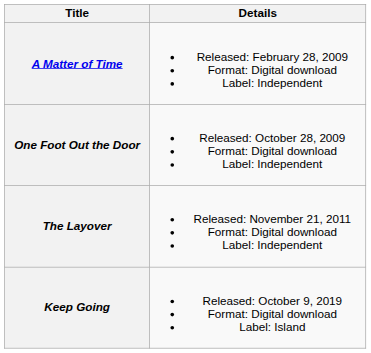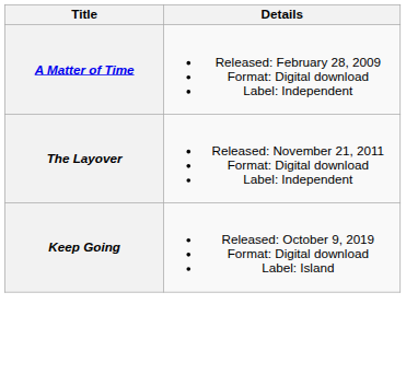 <table class="wikitable plainrowheaders" style="text-align:center;">
 <tr>
 <th scope="col" style="width:12em;">Title</th>
 <th scope="col" style="width:18em;">Details</th>
 </tr>
 <tr>
 <th scope="row"><em><a href='#'>A Matter of Time</a></em></th>
 <td><br><ul><li>Released: February 28, 2009</li><li>Format: Digital download</li><li>Label: Independent</li></ul></td>
 </tr>
 <tr>
-<th scope="row"><em>One Foot Out the Door</em></th>
-<td><br><ul><li>Released: October 28, 2009</li><li>Format: Digital download</li><li>Label: Independent</li></ul></td>
-</tr>
-<tr>
 <th scope="row"><em>The Layover</em></th>
 <td><br><ul><li>Released: November 21, 2011</li><li>Format: Digital download</li><li>Label: Independent</li></ul></td>
 </tr>
 <tr>
 <th scope="row"><em>Keep Going</em></th>
 <td><br><ul><li>Released: October 9, 2019</li><li>Format: Digital download</li><li>Label: Island</li></ul></td>
 </tr>
 </table>
